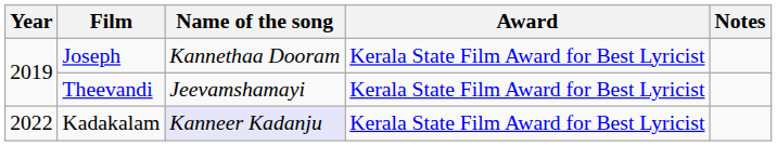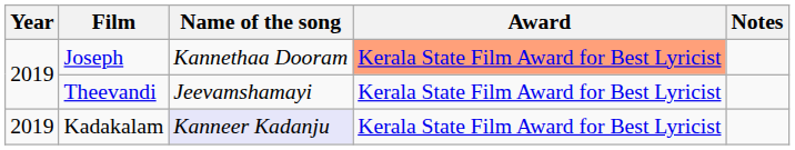 <table class="wikitable">
 <tr>
 <th>Year</th>
 <th>Film</th>
 <th>Name of the song</th>
 <th>Award</th>
 <th>Notes</th>
 </tr>
 <tr>
 <td rowspan=2>2019</td>
 <td><a href='#'>Joseph</a></td>
 <td><em>Kannethaa Dooram</em></td>
-<td><a href='#'>Kerala State Film Award for Best Lyricist</a></td>
+<td style="background: lightsalmon;"><a href='#'>Kerala State Film Award for Best Lyricist</a></td>
 <td></td>
 </tr>
 <tr>
 <td><a href='#'>Theevandi</a></td>
 <td><em>Jeevamshamayi</em></td>
 <td><a href='#'>Kerala State Film Award for Best Lyricist</a></td>
 <td></td>
 </tr>
 <tr>
-<td>2022</td>
+<td>2019</td>
 <td>Kadakalam</td>
 <td style="background: lavender;"><em>Kanneer Kadanju</em></td>
 <td><a href='#'>Kerala State Film Award for Best Lyricist</a></td>
 <td></td>
 </tr>
 </table>
